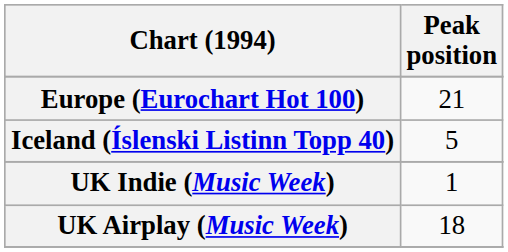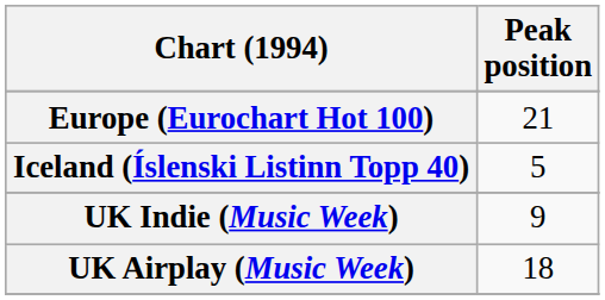 <table class="wikitable sortable plainrowheaders" style="text-align:center">
 <tr>
 <th>Chart (1994)</th>
 <th>Peak<br>position</th>
 </tr>
 <tr>
 </tr>
 <tr>
 </tr>
 <tr>
 </tr>
 <tr>
 <th scope="row">Europe (<a href='#'>Eurochart Hot 100</a>)</th>
 <td>21</td>
 </tr>
 <tr>
 <th scope="row">Iceland (<a href='#'>Íslenski Listinn Topp 40</a>)</th>
 <td>5</td>
 </tr>
 <tr>
 </tr>
 <tr>
 </tr>
 <tr>
 </tr>
 <tr>
 </tr>
 <tr>
 </tr>
 <tr>
 </tr>
 <tr>
 <th scope="row">UK Indie (<em><a href='#'>Music Week</a></em>)</th>
-<td align=center>1</td>
+<td align=center>9</td>
 </tr>
 <tr>
 <th scope="row">UK Airplay (<em><a href='#'>Music Week</a></em>)</th>
 <td>18</td>
 </tr>
 <tr>
 </tr>
 <tr>
 </tr>
 <tr>
 </tr>
 </table>
